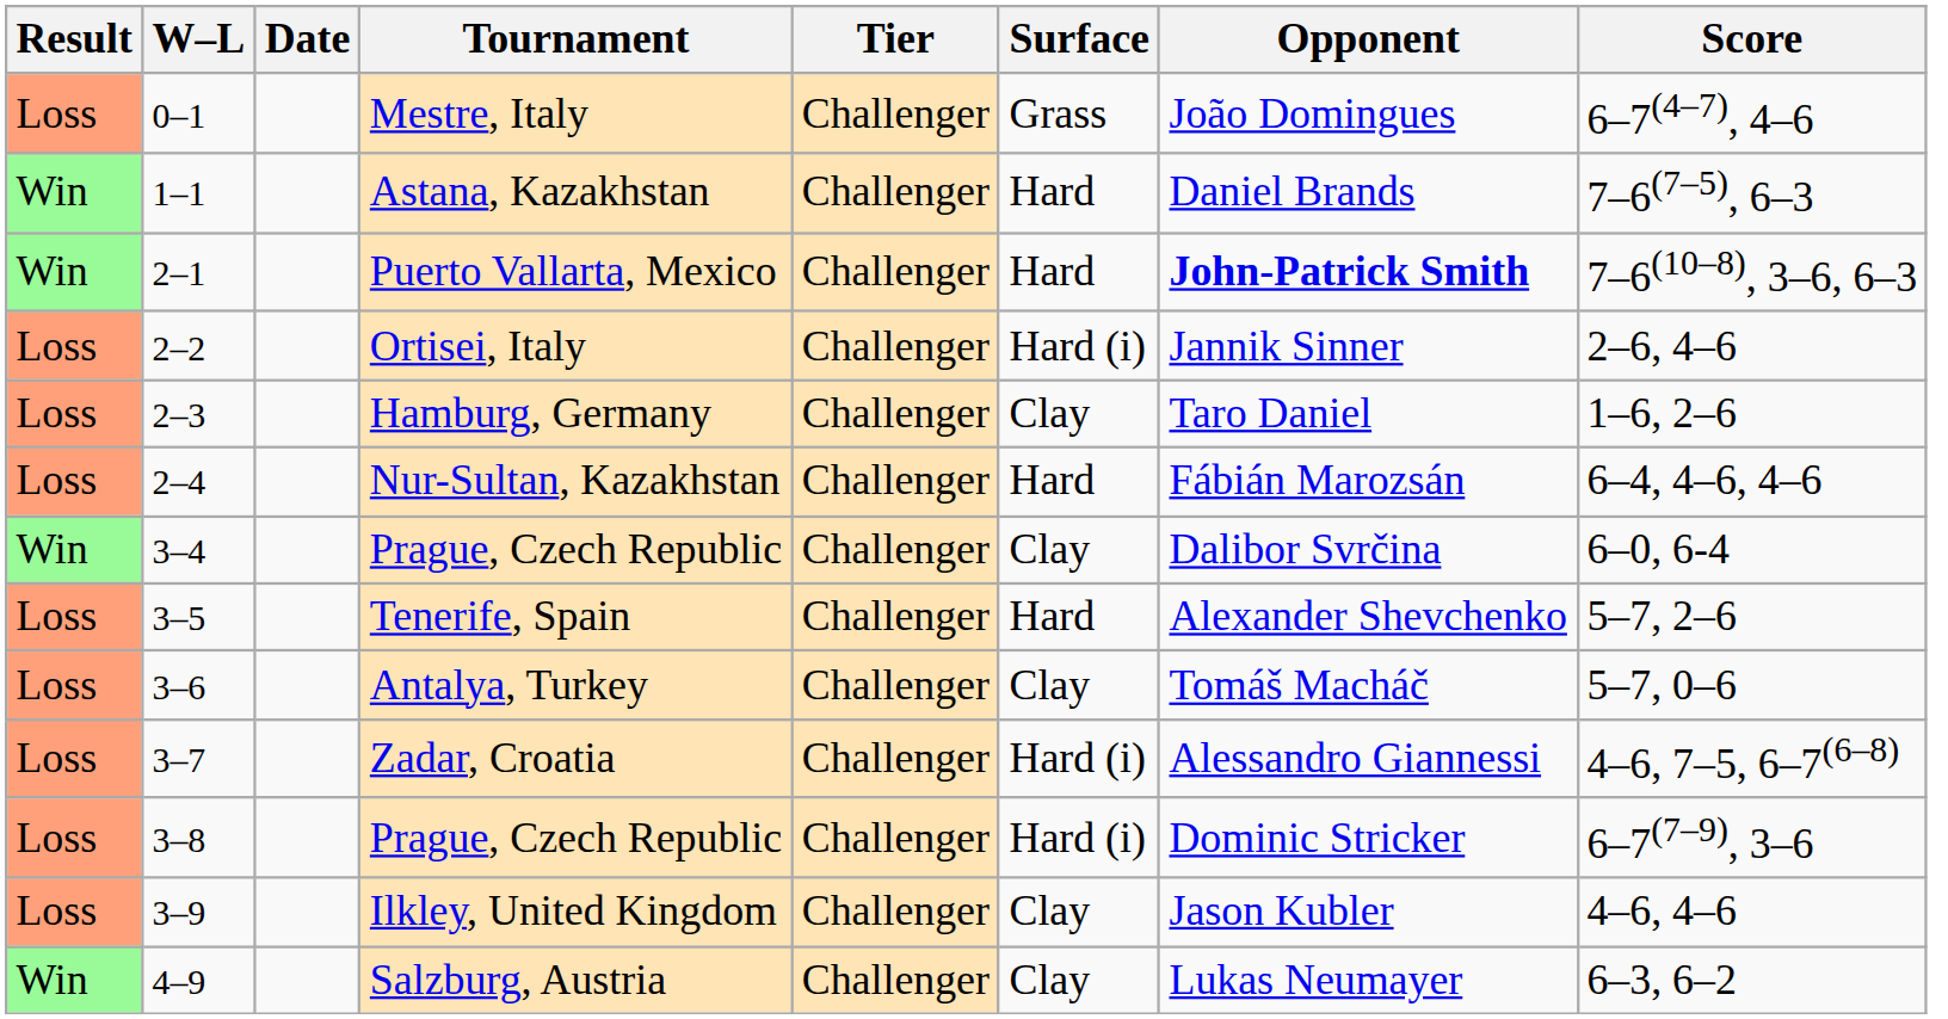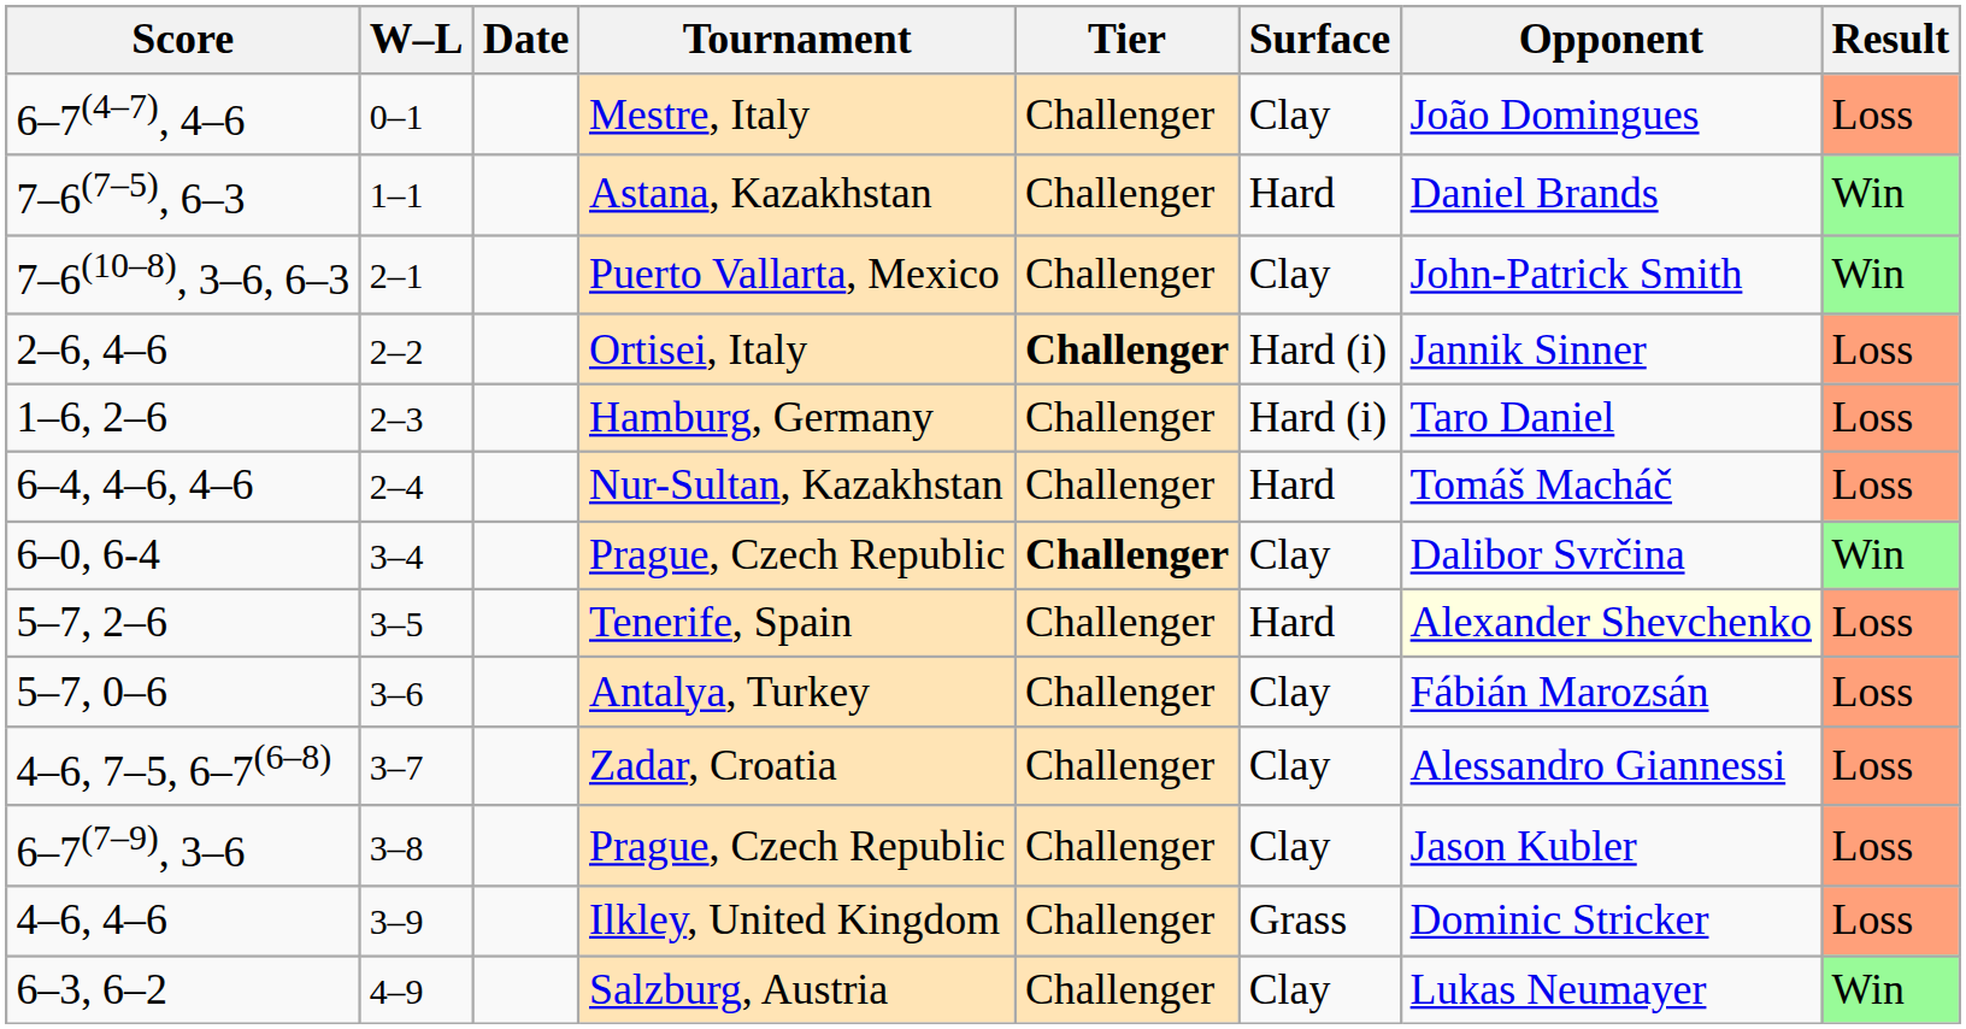 <table class="sortable wikitable">
 <tr>
-<th>Result</th>
+<th class="unsortable">Score</th>
 <th class="unsortable">W–L</th>
 <th>Date</th>
 <th>Tournament</th>
 <th>Tier</th>
 <th>Surface</th>
 <th>Opponent</th>
-<th class="unsortable">Score</th>
+<th>Result</th>
 </tr>
 <tr>
-<td bgcolor=ffa07a>Loss</td>
+<td>6–7<sup>(4–7)</sup>, 4–6</td>
 <td><small>0–1</small></td>
 <td><a href='#'></a></td>
 <td bgcolor=moccasin><a href='#'>Mestre</a>, Italy</td>
 <td bgcolor=moccasin>Challenger</td>
-<td>Grass</td>
+<td>Clay</td>
 <td> <a href='#'>João Domingues</a></td>
-<td>6–7<sup>(4–7)</sup>, 4–6</td>
+<td bgcolor=ffa07a>Loss</td>
 </tr>
 <tr>
-<td bgcolor=98fb98>Win</td>
+<td>7–6<sup>(7–5)</sup>, 6–3</td>
 <td><small>1–1</small></td>
 <td><a href='#'></a></td>
 <td bgcolor=moccasin><a href='#'>Astana</a>, Kazakhstan</td>
 <td bgcolor=moccasin>Challenger</td>
 <td>Hard</td>
 <td> <a href='#'>Daniel Brands</a></td>
-<td>7–6<sup>(7–5)</sup>, 6–3</td>
+<td bgcolor=98fb98>Win</td>
 </tr>
 <tr>
-<td bgcolor=98fb98>Win</td>
+<td>7–6<sup>(10–8)</sup>, 3–6, 6–3</td>
 <td><small>2–1</small></td>
 <td><a href='#'></a></td>
 <td bgcolor=moccasin><a href='#'>Puerto Vallarta</a>, Mexico</td>
 <td bgcolor=moccasin>Challenger</td>
-<td>Hard</td>
-<td><strong> <a href='#'>John-Patrick Smith</a></strong></td>
-<td>7–6<sup>(10–8)</sup>, 3–6, 6–3</td>
+<td>Clay</td>
+<td> <a href='#'>John-Patrick Smith</a></td>
+<td bgcolor=98fb98>Win</td>
 </tr>
 <tr>
-<td bgcolor=ffa07a>Loss</td>
+<td>2–6, 4–6</td>
 <td><small>2–2</small></td>
 <td><a href='#'></a></td>
 <td bgcolor=moccasin><a href='#'>Ortisei</a>, Italy</td>
-<td bgcolor=moccasin>Challenger</td>
+<td bgcolor=moccasin><strong>Challenger</strong></td>
 <td>Hard (i)</td>
 <td> <a href='#'>Jannik Sinner</a></td>
-<td>2–6, 4–6</td>
+<td bgcolor=ffa07a>Loss</td>
 </tr>
 <tr>
-<td bgcolor=ffa07a>Loss</td>
+<td>1–6, 2–6</td>
 <td><small>2–3</small></td>
 <td><a href='#'></a></td>
 <td bgcolor=moccasin><a href='#'>Hamburg</a>, Germany</td>
 <td bgcolor=moccasin>Challenger</td>
-<td>Clay</td>
+<td>Hard (i)</td>
 <td> <a href='#'>Taro Daniel</a></td>
-<td>1–6, 2–6</td>
+<td bgcolor=ffa07a>Loss</td>
 </tr>
 <tr>
-<td bgcolor=ffa07a>Loss</td>
+<td>6–4, 4–6, 4–6</td>
 <td><small>2–4</small></td>
 <td><a href='#'></a></td>
 <td bgcolor=moccasin><a href='#'>Nur-Sultan</a>, Kazakhstan</td>
 <td bgcolor=moccasin>Challenger</td>
 <td>Hard</td>
-<td> <a href='#'>Fábián Marozsán</a></td>
-<td>6–4, 4–6, 4–6</td>
+<td> <a href='#'>Tomáš Macháč</a></td>
+<td bgcolor=ffa07a>Loss</td>
 </tr>
 <tr>
-<td bgcolor=98FB98>Win</td>
+<td>6–0, 6-4</td>
 <td><small>3–4</small></td>
 <td><a href='#'></a></td>
 <td bgcolor=moccasin><a href='#'>Prague</a>, Czech Republic</td>
-<td bgcolor=moccasin>Challenger</td>
+<td bgcolor=moccasin><strong>Challenger</strong></td>
 <td>Clay</td>
 <td> <a href='#'>Dalibor Svrčina</a></td>
-<td>6–0, 6-4</td>
+<td bgcolor=98FB98>Win</td>
 </tr>
 <tr>
-<td bgcolor=FFA07A>Loss</td>
+<td>5–7, 2–6</td>
 <td><small>3–5</small></td>
 <td><a href='#'></a></td>
 <td bgcolor=moccasin><a href='#'>Tenerife</a>, Spain</td>
 <td bgcolor=moccasin>Challenger</td>
 <td>Hard</td>
-<td> <a href='#'>Alexander Shevchenko</a></td>
-<td>5–7, 2–6</td>
+<td style="background: lightyellow;"> <a href='#'>Alexander Shevchenko</a></td>
+<td bgcolor=FFA07A>Loss</td>
 </tr>
 <tr>
-<td bgcolor=FFA07A>Loss</td>
+<td>5–7, 0–6</td>
 <td><small>3–6</small></td>
 <td><a href='#'></a></td>
 <td bgcolor=moccasin><a href='#'>Antalya</a>, Turkey</td>
 <td bgcolor=moccasin>Challenger</td>
 <td>Clay</td>
-<td> <a href='#'>Tomáš Macháč</a></td>
-<td>5–7, 0–6</td>
+<td> <a href='#'>Fábián Marozsán</a></td>
+<td bgcolor=FFA07A>Loss</td>
 </tr>
 <tr>
-<td bgcolor=FFA07A>Loss</td>
+<td>4–6, 7–5, 6–7<sup>(6–8)</sup></td>
 <td><small>3–7</small></td>
 <td><a href='#'></a></td>
 <td bgcolor=moccasin><a href='#'>Zadar</a>, Croatia</td>
 <td bgcolor=moccasin>Challenger</td>
-<td>Hard (i)</td>
+<td>Clay</td>
 <td> <a href='#'>Alessandro Giannessi</a></td>
-<td>4–6, 7–5, 6–7<sup>(6–8)</sup></td>
+<td bgcolor=FFA07A>Loss</td>
 </tr>
 <tr>
-<td bgcolor=FFA07A>Loss</td>
+<td>6–7<sup>(7–9)</sup>, 3–6</td>
 <td><small>3–8</small></td>
 <td><a href='#'></a></td>
 <td bgcolor=moccasin><a href='#'>Prague</a>, Czech Republic</td>
 <td bgcolor=moccasin>Challenger</td>
-<td>Hard (i)</td>
-<td> <a href='#'>Dominic Stricker</a></td>
-<td>6–7<sup>(7–9)</sup>, 3–6</td>
+<td>Clay</td>
+<td> <a href='#'>Jason Kubler</a></td>
+<td bgcolor=FFA07A>Loss</td>
 </tr>
 <tr>
-<td bgcolor=FFA07A>Loss</td>
+<td>4–6, 4–6</td>
 <td><small>3–9</small></td>
 <td><a href='#'></a></td>
 <td bgcolor=moccasin><a href='#'>Ilkley</a>, United Kingdom</td>
 <td bgcolor=moccasin>Challenger</td>
-<td>Clay</td>
-<td> <a href='#'>Jason Kubler</a></td>
-<td>4–6, 4–6</td>
+<td>Grass</td>
+<td> <a href='#'>Dominic Stricker</a></td>
+<td bgcolor=FFA07A>Loss</td>
 </tr>
 <tr>
-<td bgcolor=98fb98>Win</td>
+<td>6–3, 6–2</td>
 <td><small>4–9</small></td>
 <td><a href='#'></a></td>
 <td bgcolor=moccasin><a href='#'>Salzburg</a>, Austria</td>
 <td bgcolor=moccasin>Challenger</td>
 <td>Clay</td>
 <td> <a href='#'>Lukas Neumayer</a></td>
-<td>6–3, 6–2</td>
+<td bgcolor=98fb98>Win</td>
 </tr>
 </table>
